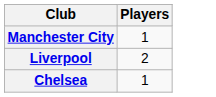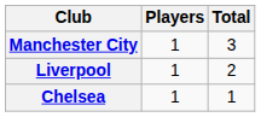 <table class="sortable wikitable plainrowheaders" style="text-align:center;">
 <tr>
 <th scope="col">Club</th>
 <th scope="col">Players</th>
+<th scope="col">Total</th>
 </tr>
 <tr>
 <th scope="row"><a href='#'>Manchester City</a></th>
 <td>1</td>
+<td>3</td>
 </tr>
 <tr>
 <th scope="row"><a href='#'>Liverpool</a></th>
+<td>1</td>
 <td>2</td>
 </tr>
 <tr>
 <th scope="row"><a href='#'>Chelsea</a></th>
 <td>1</td>
+<td>1</td>
 </tr>
 </table>
